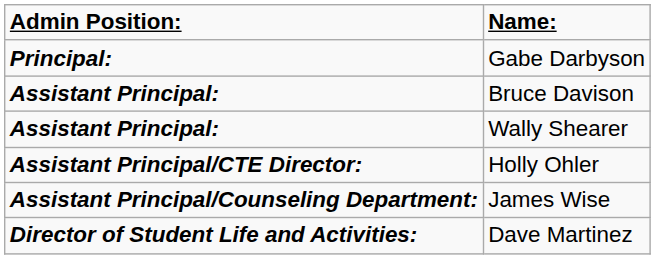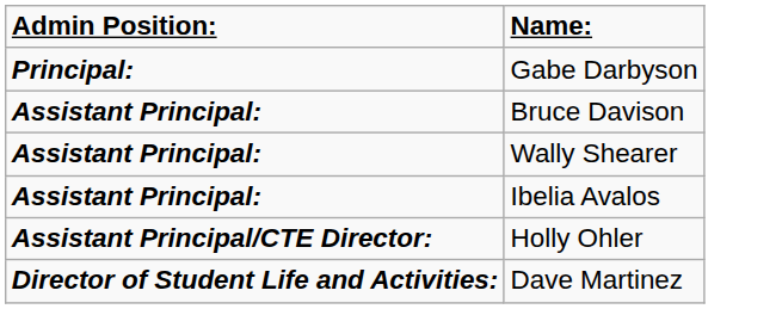 <table class="wikitable">
 <tr>
 <td><strong><u>Admin Position:</u></strong></td>
 <td><strong><u>Name:</u></strong></td>
 </tr>
 <tr>
 <td><strong><em>Principal:</em></strong></td>
 <td>Gabe Darbyson</td>
 </tr>
 <tr>
 <td><strong><em>Assistant Principal:</em></strong></td>
 <td>Bruce Davison</td>
 </tr>
 <tr>
 <td><strong><em>Assistant Principal:</em></strong></td>
 <td>Wally Shearer</td>
 </tr>
 <tr>
+<td><strong><em>Assistant Principal:</em></strong></td>
+<td>Ibelia Avalos</td>
+</tr>
+<tr>
 <td><strong><em>Assistant Principal/CTE Director:</em></strong></td>
 <td>Holly Ohler</td>
-</tr>
-<tr>
-<td><strong><em>Assistant Principal/Counseling Department:</em></strong></td>
-<td>James Wise</td>
 </tr>
 <tr>
 <td><strong><em>Director of Student Life and Activities:</em></strong></td>
 <td>Dave Martinez</td>
 </tr>
 </table>
